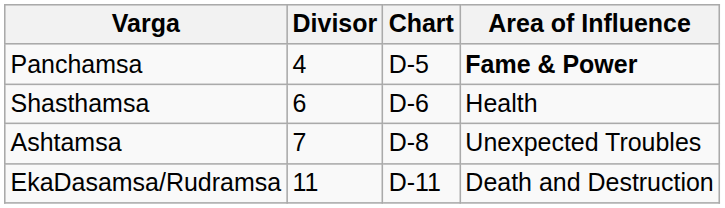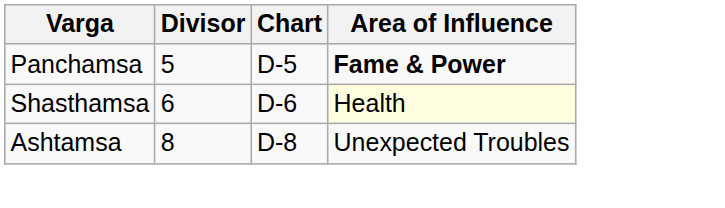 <table class="wikitable">
 <tr>
 <th>Varga</th>
 <th>Divisor</th>
 <th>Chart</th>
 <th>Area of Influence</th>
 </tr>
 <tr>
 <td>Panchamsa</td>
-<td>4</td>
+<td>5</td>
 <td>D-5</td>
 <td><strong>Fame & Power</strong></td>
 </tr>
 <tr>
 <td>Shasthamsa</td>
 <td>6</td>
 <td>D-6</td>
-<td>Health</td>
+<td style="background: lightyellow;">Health</td>
 </tr>
 <tr>
 <td>Ashtamsa</td>
-<td>7</td>
+<td>8</td>
 <td>D-8</td>
 <td>Unexpected Troubles</td>
 </tr>
-<tr>
-<td>EkaDasamsa/Rudramsa</td>
-<td>11</td>
-<td>D-11</td>
-<td>Death and Destruction</td>
-</tr>
 </table>
